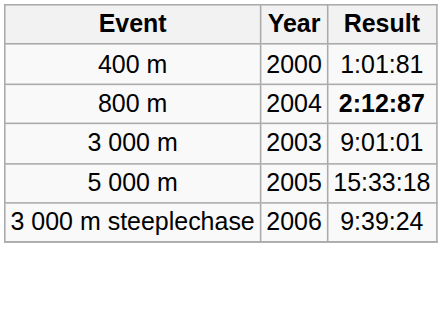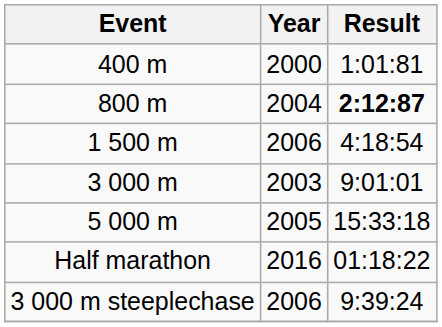 <table class="wikitable" style="text-align: center">
 <tr>
 <th>Event</th>
 <th>Year</th>
 <th>Result</th>
 </tr>
 <tr>
 <td>400 m</td>
 <td>2000</td>
 <td>1:01:81</td>
 </tr>
 <tr>
 <td>800 m</td>
 <td>2004</td>
 <td><strong>2:12:87</strong></td>
 </tr>
 <tr>
+<td>1 500 m</td>
+<td>2006</td>
+<td>4:18:54</td>
+</tr>
+<tr>
 <td>3 000 m</td>
 <td>2003</td>
 <td>9:01:01</td>
 </tr>
 <tr>
 <td>5 000 m</td>
 <td>2005</td>
 <td>15:33:18</td>
 </tr>
 <tr>
+<td>Half marathon</td>
+<td>2016</td>
+<td>01:18:22</td>
+</tr>
+<tr>
 <td>3 000 m steeplechase</td>
 <td>2006</td>
 <td>9:39:24</td>
 </tr>
 <tr>
 </tr>
 </table>
